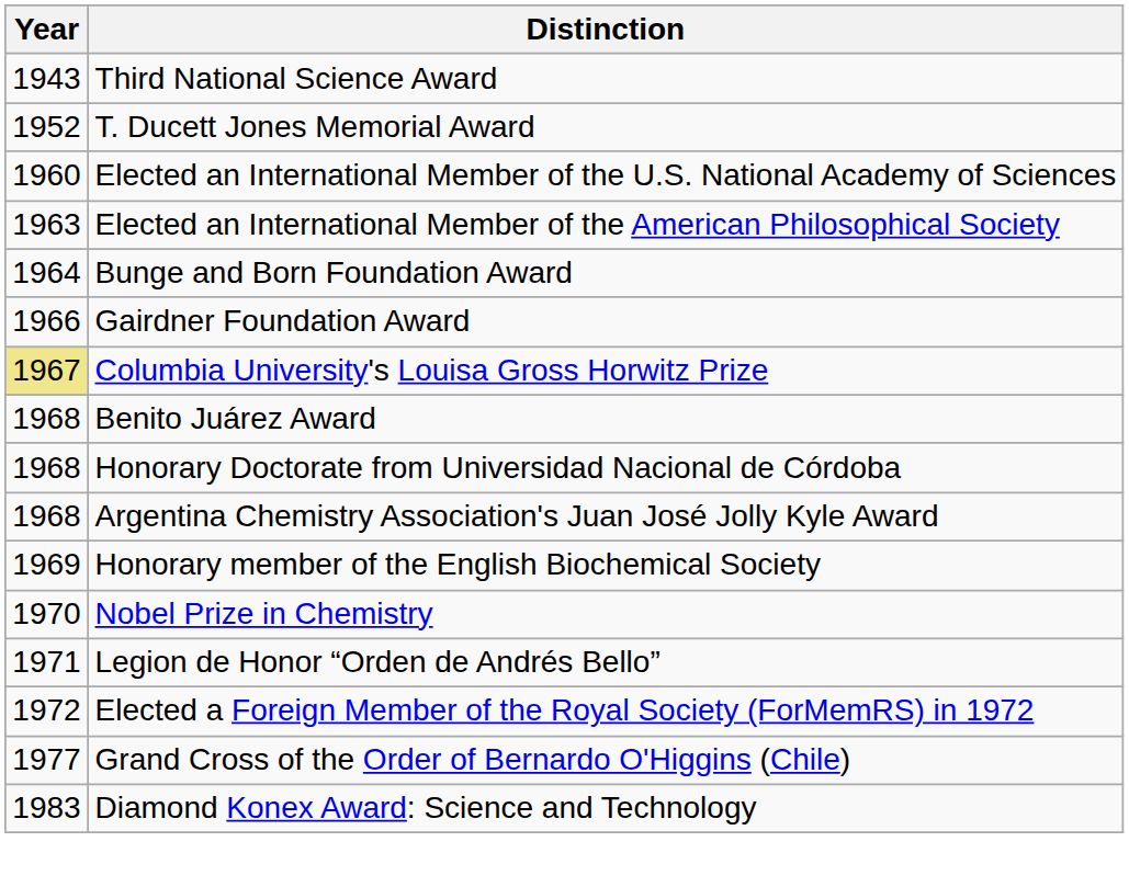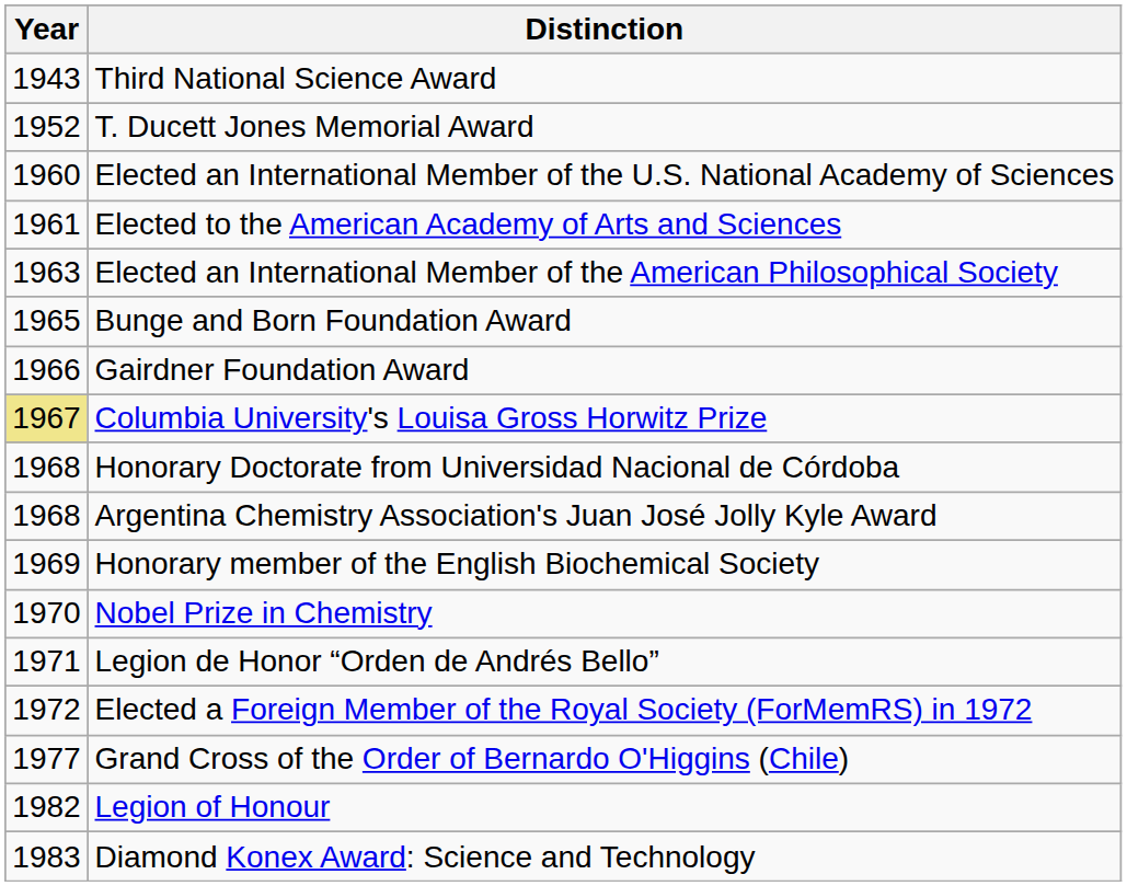 <table class = "wikitable">
 <tr>
 <th>Year</th>
 <th>Distinction</th>
 </tr>
 <tr>
 <td>1943</td>
 <td>Third National Science Award</td>
 </tr>
 <tr>
 <td>1952</td>
 <td>T. Ducett Jones Memorial Award</td>
 </tr>
 <tr>
 <td>1960</td>
 <td>Elected an International Member of the U.S. National Academy of Sciences</td>
 </tr>
 <tr>
+<td>1961</td>
+<td>Elected to the <a href='#'>American Academy of Arts and Sciences</a></td>
+</tr>
+<tr>
 <td>1963</td>
 <td>Elected an International Member of the <a href='#'>American Philosophical Society</a></td>
 </tr>
 <tr>
-<td>1964</td>
+<td>1965</td>
 <td>Bunge and Born Foundation Award</td>
 </tr>
 <tr>
 <td>1966</td>
 <td>Gairdner Foundation Award</td>
 </tr>
 <tr>
 <td style="background: khaki;">1967</td>
 <td><a href='#'>Columbia University</a>'s <a href='#'>Louisa Gross Horwitz Prize</a></td>
-</tr>
-<tr>
-<td>1968</td>
-<td>Benito Juárez Award</td>
 </tr>
 <tr>
 <td>1968</td>
 <td>Honorary Doctorate from Universidad Nacional de Córdoba</td>
 </tr>
 <tr>
 <td>1968</td>
 <td>Argentina Chemistry Association's Juan José Jolly Kyle Award</td>
 </tr>
 <tr>
 <td>1969</td>
 <td>Honorary member of the English Biochemical Society</td>
 </tr>
 <tr>
 <td>1970</td>
 <td><a href='#'>Nobel Prize in Chemistry</a></td>
 </tr>
 <tr>
 <td>1971</td>
 <td>Legion de Honor “Orden de Andrés Bello”</td>
 </tr>
 <tr>
 <td>1972</td>
 <td>Elected a <a href='#'>Foreign Member of the Royal Society (ForMemRS) in 1972</a></td>
 </tr>
 <tr>
 <td>1977</td>
 <td>Grand Cross of the <a href='#'>Order of Bernardo O'Higgins</a> (<a href='#'>Chile</a>)</td>
 </tr>
 <tr>
+<td>1982</td>
+<td><a href='#'>Legion of Honour</a></td>
+</tr>
+<tr>
 <td>1983</td>
 <td>Diamond <a href='#'>Konex Award</a>: Science and Technology</td>
 </tr>
 </table>
